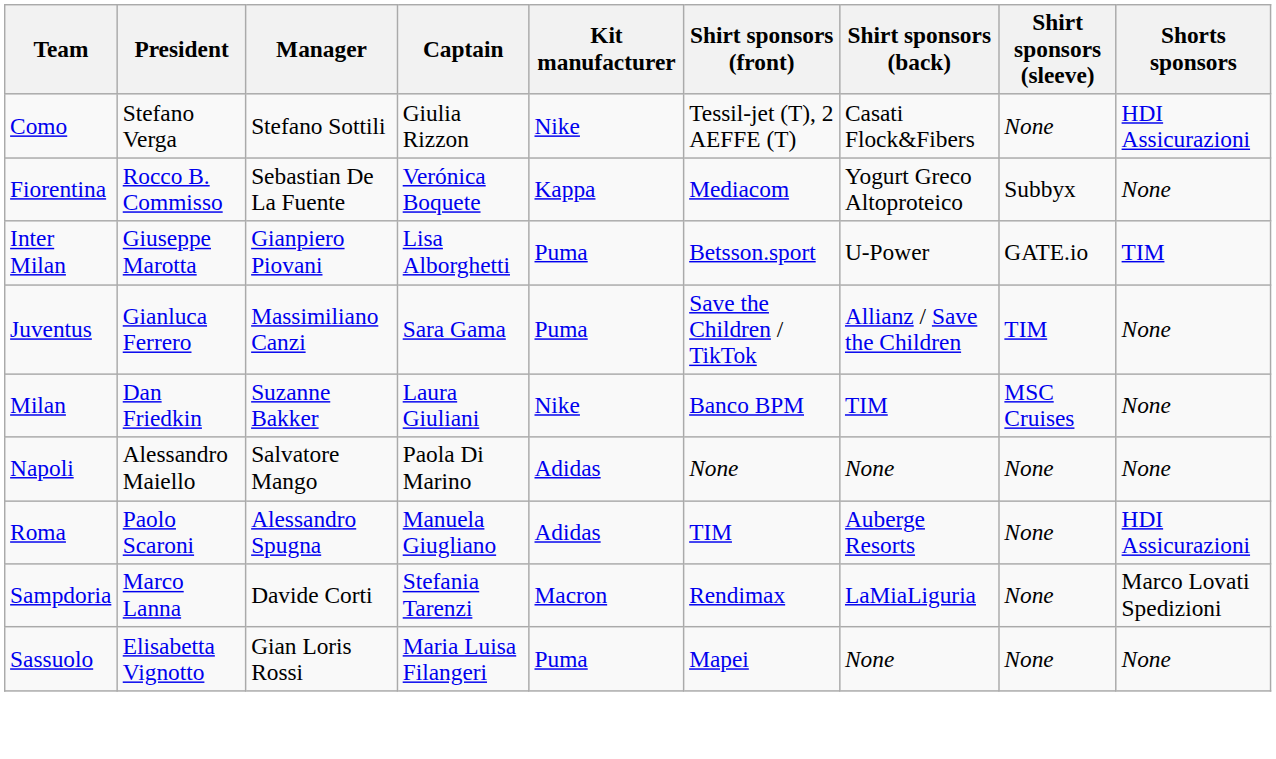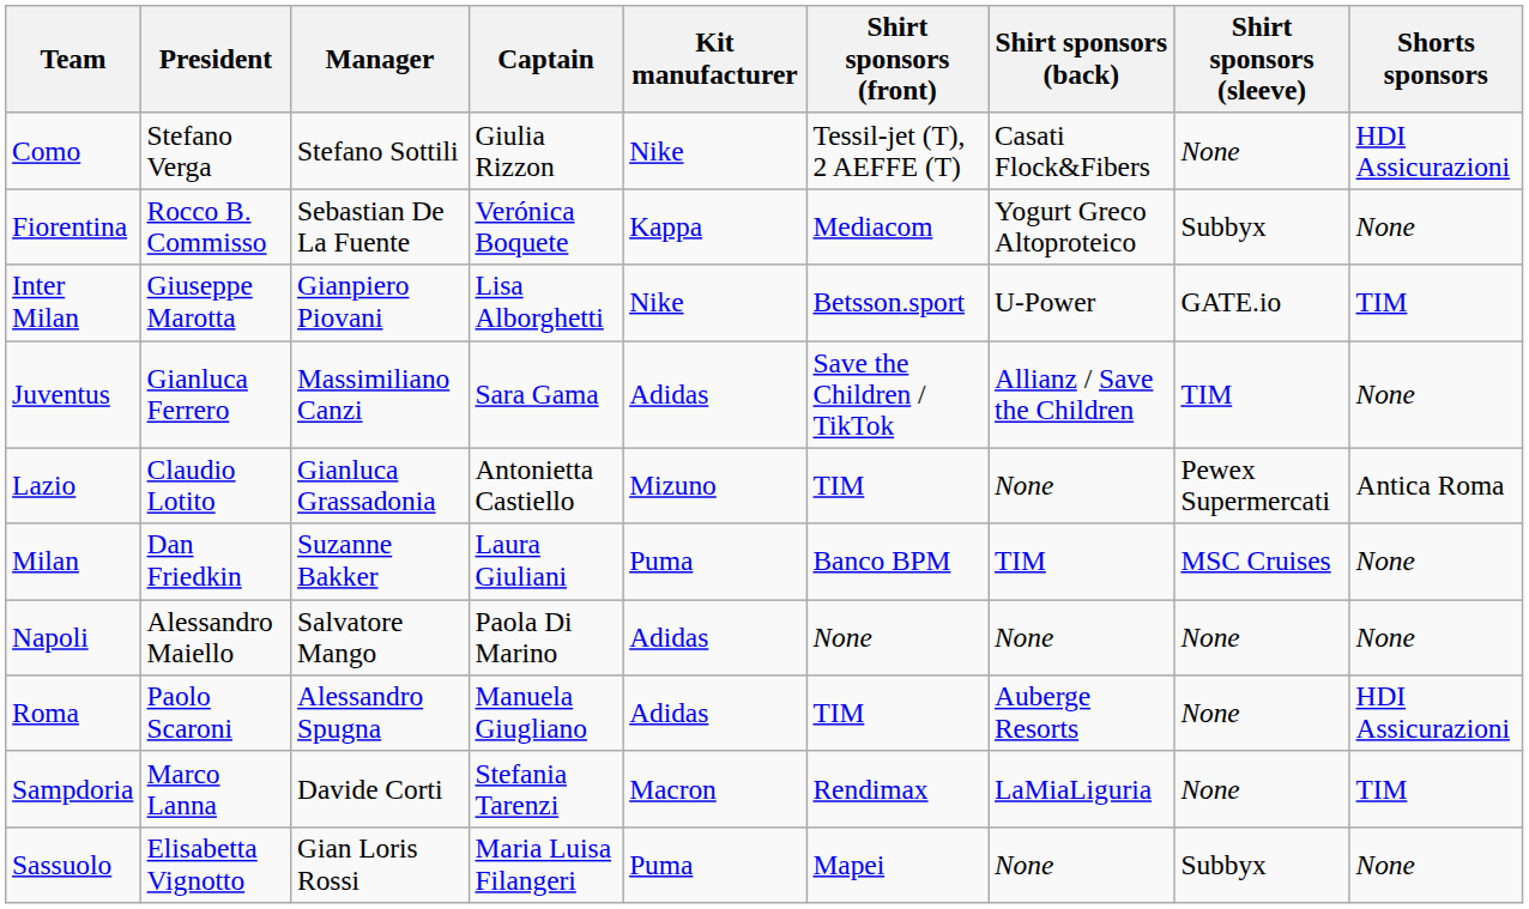 <table class="wikitable sortable">
 <tr>
 <th>Team</th>
 <th>President</th>
 <th>Manager</th>
 <th>Captain</th>
 <th>Kit manufacturer</th>
 <th>Shirt sponsors (front)</th>
 <th>Shirt sponsors (back)</th>
 <th>Shirt sponsors (sleeve)</th>
 <th>Shorts sponsors</th>
 </tr>
 <tr>
 <td><a href='#'>Como</a></td>
 <td> Stefano Verga</td>
 <td> Stefano Sottili</td>
 <td> Giulia Rizzon</td>
 <td><a href='#'>Nike</a></td>
 <td>Tessil-jet (T), 2 AEFFE (T)</td>
 <td>Casati Flock&Fibers</td>
 <td><em>None</em></td>
 <td><a href='#'>HDI Assicurazioni</a></td>
 </tr>
 <tr>
 <td><a href='#'>Fiorentina</a></td>
 <td>  <a href='#'>Rocco B. Commisso</a></td>
 <td> Sebastian De La Fuente</td>
 <td> <a href='#'>Verónica Boquete</a></td>
 <td><a href='#'>Kappa</a></td>
 <td><a href='#'>Mediacom</a></td>
 <td>Yogurt Greco Altoproteico</td>
 <td>Subbyx</td>
 <td><em>None</em></td>
 </tr>
 <tr>
 <td><a href='#'>Inter Milan</a></td>
 <td> <a href='#'>Giuseppe Marotta</a></td>
 <td> <a href='#'>Gianpiero Piovani</a></td>
 <td> <a href='#'>Lisa Alborghetti</a></td>
-<td><a href='#'>Puma</a></td>
+<td><a href='#'>Nike</a></td>
 <td><a href='#'>Betsson.sport</a></td>
 <td>U-Power</td>
 <td>GATE.io</td>
 <td><a href='#'>TIM</a></td>
 </tr>
 <tr>
 <td><a href='#'>Juventus</a></td>
 <td> <a href='#'>Gianluca Ferrero</a></td>
 <td> <a href='#'>Massimiliano Canzi</a></td>
 <td> <a href='#'>Sara Gama</a></td>
-<td><a href='#'>Puma</a></td>
+<td><a href='#'>Adidas</a></td>
 <td><a href='#'>Save the Children</a> / <a href='#'>TikTok</a></td>
 <td><a href='#'>Allianz</a> / <a href='#'>Save the Children</a></td>
 <td><a href='#'>TIM</a></td>
 <td><em>None</em></td>
 </tr>
 <tr>
+<td><a href='#'>Lazio</a></td>
+<td> <a href='#'>Claudio Lotito</a></td>
+<td> <a href='#'>Gianluca Grassadonia</a></td>
+<td> Antonietta Castiello</td>
+<td><a href='#'>Mizuno</a></td>
+<td><a href='#'>TIM</a></td>
+<td><em>None</em></td>
+<td>Pewex Supermercati</td>
+<td>Antica Roma</td>
+</tr>
+<tr>
 <td><a href='#'>Milan</a></td>
 <td> <a href='#'>Dan Friedkin</a></td>
 <td> <a href='#'>Suzanne Bakker</a></td>
 <td> <a href='#'>Laura Giuliani</a></td>
-<td><a href='#'>Nike</a></td>
+<td><a href='#'>Puma</a></td>
 <td><a href='#'>Banco BPM</a></td>
 <td><a href='#'>TIM</a></td>
 <td><a href='#'>MSC Cruises</a></td>
 <td><em>None</em></td>
 </tr>
 <tr>
 <td><a href='#'>Napoli</a></td>
 <td> Alessandro Maiello</td>
 <td> Salvatore Mango</td>
 <td> Paola Di Marino</td>
 <td><a href='#'>Adidas</a></td>
 <td><em>None</em></td>
 <td><em>None</em></td>
 <td><em>None</em></td>
 <td><em>None</em></td>
 </tr>
 <tr>
 <td><a href='#'>Roma</a></td>
 <td> <a href='#'>Paolo Scaroni</a></td>
 <td> <a href='#'>Alessandro Spugna</a></td>
 <td> <a href='#'>Manuela Giugliano</a></td>
 <td><a href='#'>Adidas</a></td>
 <td><a href='#'>TIM</a></td>
 <td><a href='#'>Auberge Resorts</a></td>
 <td><em>None</em></td>
 <td><a href='#'>HDI Assicurazioni</a></td>
 </tr>
 <tr>
 <td><a href='#'>Sampdoria</a></td>
 <td> <a href='#'>Marco Lanna</a></td>
 <td> Davide Corti</td>
 <td> <a href='#'>Stefania Tarenzi</a></td>
 <td><a href='#'>Macron</a></td>
 <td><a href='#'>Rendimax</a></td>
 <td><a href='#'>LaMiaLiguria</a></td>
 <td><em>None</em></td>
-<td>Marco Lovati Spedizioni</td>
+<td><a href='#'>TIM</a></td>
 </tr>
 <tr>
 <td><a href='#'>Sassuolo</a></td>
 <td> <a href='#'>Elisabetta Vignotto</a></td>
 <td> Gian Loris Rossi</td>
 <td> <a href='#'>Maria Luisa Filangeri</a></td>
 <td><a href='#'>Puma</a></td>
 <td><a href='#'>Mapei</a></td>
 <td><em>None</em></td>
-<td><em>None</em></td>
+<td>Subbyx</td>
 <td><em>None</em></td>
 </tr>
 </table>
